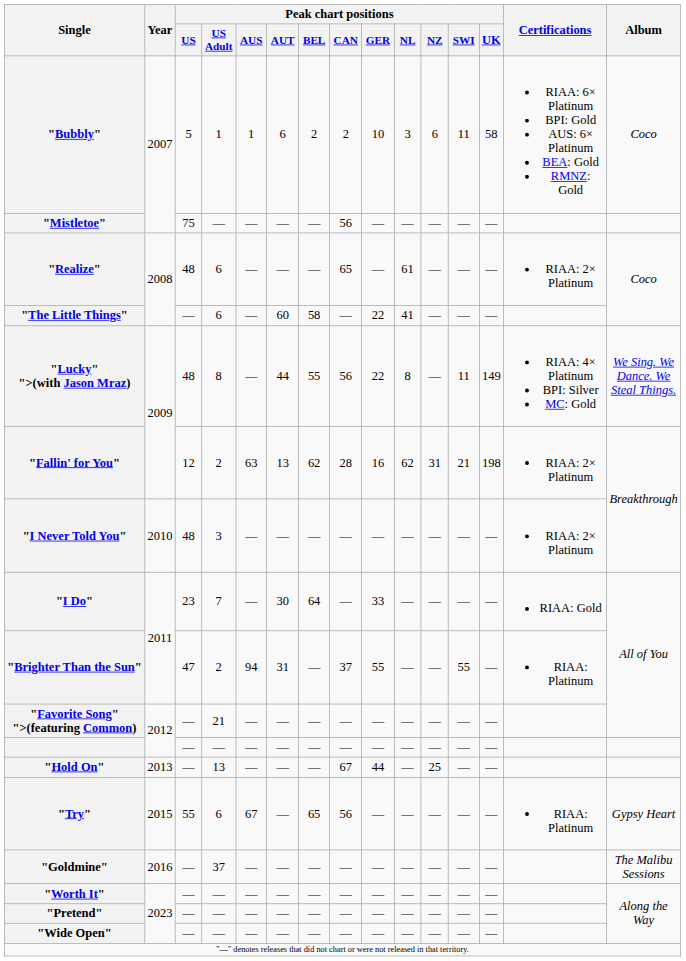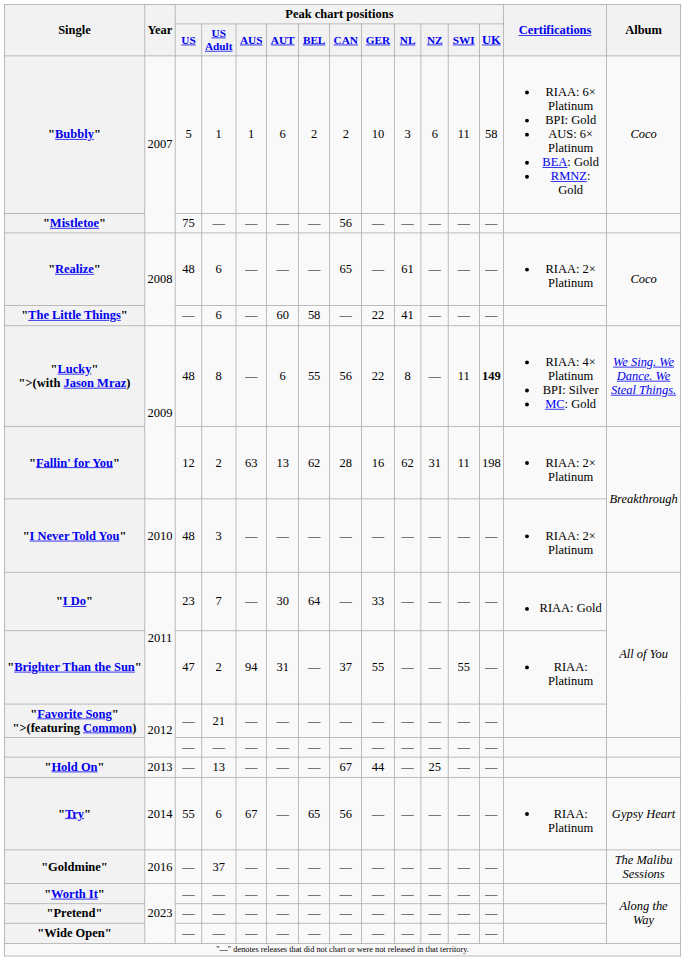 <table class="wikitable plainrowheaders" style="text-align:center;" border="1">
 <tr>
 <th scope="colw" rowspan="2" style="width:18em;">Single</th>
 <th scope="col" rowspan="2">Year</th>
 <th colspan="11" scope="col">Peak chart positions</th>
 <th scope="col" rowspan="2" style="width:10em;"><a href='#'>Certifications</a></th>
 <th scope="col" rowspan="2">Album</th>
 </tr>
 <tr>
 <th scope="col" style="width:2.7em;font-size:90%;"><a href='#'>US</a><br></th>
 <th scope="col" style="width:2.7em;font-size:90%;"><a href='#'>US<br>Adult</a><br></th>
 <th scope="col" style="width:2.7em;font-size:90%;"><a href='#'>AUS</a><br></th>
 <th scope="col" style="width:2.7em;font-size:90%;"><a href='#'>AUT</a><br></th>
 <th scope="col" style="width:2.7em;font-size:90%;"><a href='#'>BEL</a><br></th>
 <th scope="col" style="width:2.7em;font-size:90%;"><a href='#'>CAN</a><br></th>
 <th scope="col" style="width:2.7em;font-size:90%;"><a href='#'>GER</a><br></th>
 <th scope="col" style="width:2.7em;font-size:90%;"><a href='#'>NL</a><br></th>
 <th scope="col" style="width:2.7em;font-size:90%;"><a href='#'>NZ</a><br></th>
 <th scope="col" style="width:2.7em;font-size:90%;"><a href='#'>SWI</a><br></th>
 <th><a href='#'>UK</a></th>
 </tr>
 <tr>
 <th scope="row">"<a href='#'>Bubbly</a>"</th>
 <td rowspan=2>2007</td>
 <td>5</td>
 <td>1</td>
 <td>1</td>
 <td>6</td>
 <td>2</td>
 <td>2</td>
 <td>10</td>
 <td>3</td>
 <td>6</td>
 <td>11</td>
 <td>58</td>
 <td><br><ul><li>RIAA: 6× Platinum</li><li>BPI: Gold</li><li>AUS: 6× Platinum</li><li><a href='#'>BEA</a>: Gold</li><li><a href='#'>RMNZ</a>: Gold</li></ul></td>
 <td><em>Coco</em></td>
 </tr>
 <tr>
 <th scope="row">"<a href='#'>Mistletoe</a>"</th>
 <td>75</td>
 <td>—</td>
 <td>—</td>
 <td>—</td>
 <td>—</td>
 <td>56</td>
 <td>—</td>
 <td>—</td>
 <td>—</td>
 <td>—</td>
 <td>—</td>
 <td></td>
 <td></td>
 </tr>
 <tr>
 <th scope="row">"<a href='#'>Realize</a>"</th>
 <td rowspan=2>2008</td>
 <td>48</td>
 <td>6</td>
 <td>—</td>
 <td>—</td>
 <td>—</td>
 <td>65</td>
 <td>—</td>
 <td>61</td>
 <td>—</td>
 <td>—</td>
 <td>—</td>
 <td><br><ul><li>RIAA: 2× Platinum</li></ul></td>
 <td rowspan=2><em>Coco</em></td>
 </tr>
 <tr>
 <th scope="row">"<a href='#'>The Little Things</a>"</th>
 <td>—</td>
 <td>6</td>
 <td>—</td>
 <td>60</td>
 <td>58</td>
 <td>—</td>
 <td>22</td>
 <td>41</td>
 <td>—</td>
 <td>—</td>
 <td>—</td>
 <td></td>
 </tr>
 <tr>
 <th scope="row">"<a href='#'>Lucky</a>"<br><span>">(with <a href='#'>Jason Mraz</a>)</span></th>
 <td rowspan=2>2009</td>
 <td>48</td>
 <td>8</td>
 <td>—</td>
-<td>44</td>
+<td>6</td>
 <td>55</td>
 <td>56</td>
 <td>22</td>
 <td>8</td>
 <td>—</td>
 <td>11</td>
-<td>149</td>
+<td><strong>149</strong></td>
 <td><br><ul><li>RIAA: 4× Platinum</li><li>BPI: Silver</li><li><a href='#'>MC</a>: Gold</li></ul></td>
 <td><em><a href='#'>We Sing. We Dance. We Steal Things.</a></em></td>
 </tr>
 <tr>
 <th scope="row">"<a href='#'>Fallin' for You</a>"</th>
 <td>12</td>
 <td>2</td>
 <td>63</td>
 <td>13</td>
 <td>62</td>
 <td>28</td>
 <td>16</td>
 <td>62</td>
 <td>31</td>
-<td>21</td>
+<td>11</td>
 <td>198</td>
 <td><br><ul><li>RIAA: 2× Platinum</li></ul></td>
 <td rowspan=2><em>Breakthrough</em></td>
 </tr>
 <tr>
 <th scope="row">"<a href='#'>I Never Told You</a>"</th>
 <td>2010</td>
 <td>48</td>
 <td>3</td>
 <td>—</td>
 <td>—</td>
 <td>—</td>
 <td>—</td>
 <td>—</td>
 <td>—</td>
 <td>—</td>
 <td>—</td>
 <td>—</td>
 <td><br><ul><li>RIAA: 2× Platinum</li></ul></td>
 </tr>
 <tr>
 <th scope="row">"<a href='#'>I Do</a>"</th>
 <td rowspan=2>2011</td>
 <td>23</td>
 <td>7</td>
 <td>—</td>
 <td>30</td>
 <td>64</td>
 <td>—</td>
 <td>33</td>
 <td>—</td>
 <td>—</td>
 <td>—</td>
 <td>—</td>
 <td><br><ul><li>RIAA: Gold</li></ul></td>
 <td rowspan=3><em>All of You</em></td>
 </tr>
 <tr>
 <th scope="row">"<a href='#'>Brighter Than the Sun</a>"</th>
 <td>47</td>
 <td>2</td>
 <td>94</td>
 <td>31</td>
 <td>—</td>
 <td>37</td>
 <td>55</td>
 <td>—</td>
 <td>—</td>
 <td>55</td>
 <td>—</td>
 <td><br><ul><li>RIAA: Platinum</li></ul></td>
 </tr>
 <tr>
 <th scope="row">"<a href='#'>Favorite Song</a>"<br><span>">(featuring <a href='#'>Common</a>)</span></th>
 <td rowspan=2>2012</td>
 <td>—</td>
 <td>21</td>
 <td>—</td>
 <td>—</td>
 <td>—</td>
 <td>—</td>
 <td>—</td>
 <td>—</td>
 <td>—</td>
 <td>—</td>
 <td>—</td>
 <td></td>
 </tr>
 <tr>
 <th scope="row"></th>
 <td>—</td>
 <td>—</td>
 <td>—</td>
 <td>—</td>
 <td>—</td>
 <td>—</td>
 <td>—</td>
 <td>—</td>
 <td>—</td>
 <td>—</td>
 <td>—</td>
 <td></td>
 <td></td>
 </tr>
 <tr>
 <th scope="row">"<a href='#'>Hold On</a>" </th>
 <td>2013</td>
 <td>—</td>
 <td>13</td>
 <td>—</td>
 <td>—</td>
 <td>—</td>
 <td>67</td>
 <td>44</td>
 <td>—</td>
 <td>25</td>
 <td>—</td>
 <td>—</td>
 <td></td>
 <td></td>
 </tr>
 <tr>
 <th scope="row">"<a href='#'>Try</a>"</th>
-<td>2015</td>
+<td>2014</td>
 <td>55</td>
 <td>6</td>
 <td>67</td>
 <td>—</td>
 <td>65</td>
 <td>56</td>
 <td>—</td>
 <td>—</td>
 <td>—</td>
 <td>—</td>
 <td>—</td>
 <td><br><ul><li>RIAA: Platinum</li></ul></td>
 <td><em>Gypsy Heart</em></td>
 </tr>
 <tr>
 <th scope="row">"Goldmine"</th>
 <td>2016</td>
 <td>—</td>
 <td>37</td>
 <td>—</td>
 <td>—</td>
 <td>—</td>
 <td>—</td>
 <td>—</td>
 <td>—</td>
 <td>—</td>
 <td>—</td>
 <td>—</td>
 <td></td>
 <td><em>The Malibu Sessions</em></td>
 </tr>
 <tr>
 <th scope="row">"<a href='#'>Worth It</a>"</th>
 <td rowspan=3>2023</td>
 <td>—</td>
 <td>—</td>
 <td>—</td>
 <td>—</td>
 <td>—</td>
 <td>—</td>
 <td>—</td>
 <td>—</td>
 <td>—</td>
 <td>—</td>
 <td>—</td>
 <td></td>
 <td rowspan=3><em>Along the Way</em></td>
 </tr>
 <tr>
 <th scope="row">"Pretend"</th>
 <td>—</td>
 <td>—</td>
 <td>—</td>
 <td>—</td>
 <td>—</td>
 <td>—</td>
 <td>—</td>
 <td>—</td>
 <td>—</td>
 <td>—</td>
 <td>—</td>
 <td></td>
 </tr>
 <tr>
 <th scope="row">"Wide Open"</th>
 <td>—</td>
 <td>—</td>
 <td>—</td>
 <td>—</td>
 <td>—</td>
 <td>—</td>
 <td>—</td>
 <td>—</td>
 <td>—</td>
 <td>—</td>
 <td>—</td>
 <td></td>
 </tr>
 <tr>
 <td colspan="16" align="center" style="font-size:8pt">"—" denotes releases that did not chart or were not released in that territory.</td>
 </tr>
 </table>
